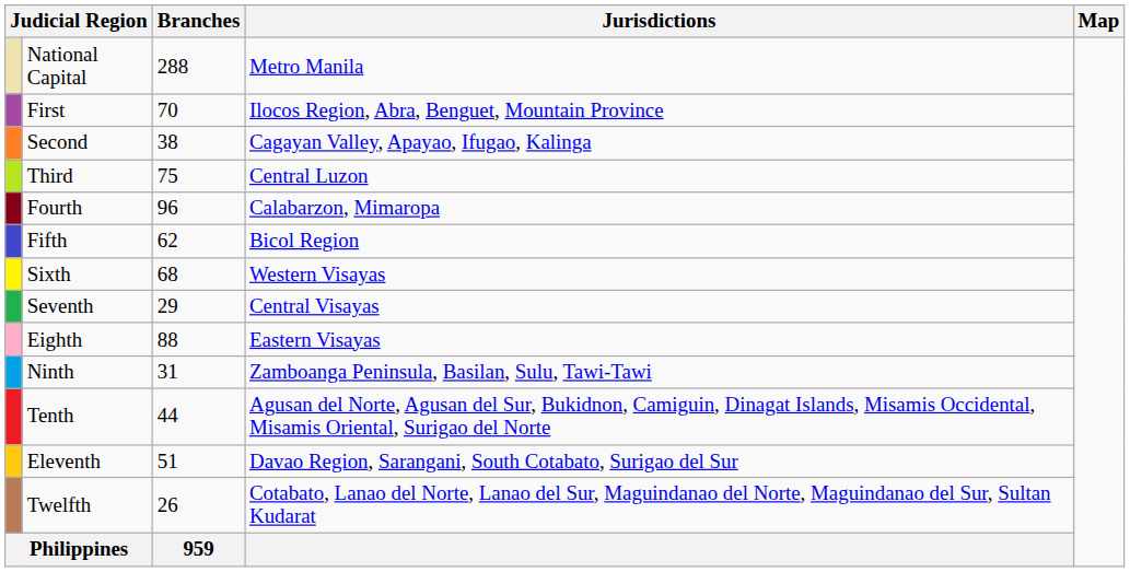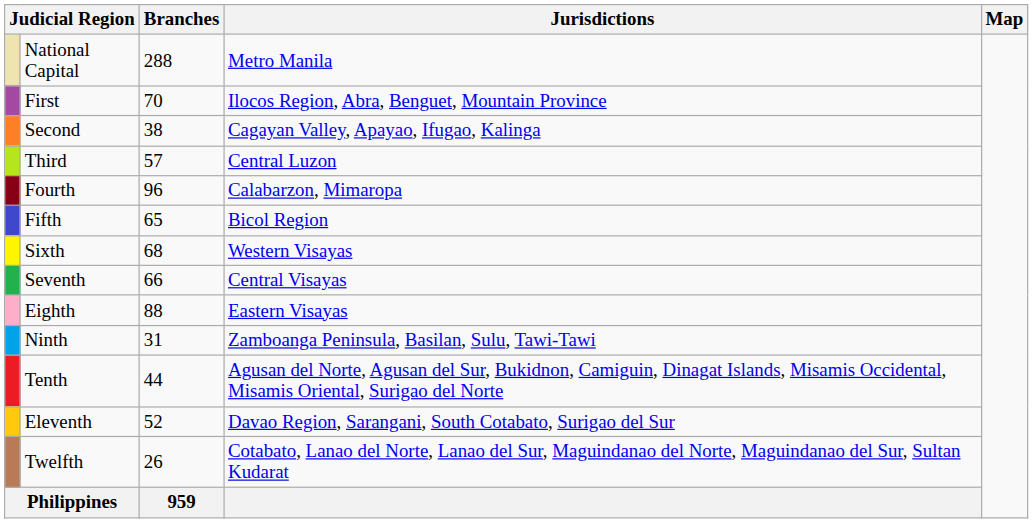 <table class=wikitable>
 <tr>
 <th colspan=2>Judicial Region</th>
 <th>Branches</th>
 <th>Jurisdictions</th>
 <th>Map</th>
 </tr>
 <tr>
 <td width=6px bgcolor=#EFE4B0></td>
 <td>National Capital</td>
 <td>288</td>
 <td><a href='#'>Metro Manila</a></td>
 <td rowspan=14></td>
 </tr>
 <tr>
 <td bgcolor=#A349A4></td>
 <td>First</td>
 <td>70</td>
 <td><a href='#'>Ilocos Region</a>, <a href='#'>Abra</a>, <a href='#'>Benguet</a>, <a href='#'>Mountain Province</a></td>
 </tr>
 <tr>
 <td bgcolor=#FF7F27></td>
 <td>Second</td>
 <td>38</td>
 <td><a href='#'>Cagayan Valley</a>, <a href='#'>Apayao</a>, <a href='#'>Ifugao</a>, <a href='#'>Kalinga</a></td>
 </tr>
 <tr>
 <td bgcolor=#B5E61D></td>
 <td>Third</td>
-<td>75</td>
+<td>57</td>
 <td><a href='#'>Central Luzon</a></td>
 </tr>
 <tr>
 <td bgcolor=#880015></td>
 <td>Fourth</td>
 <td>96</td>
 <td><a href='#'>Calabarzon</a>, <a href='#'>Mimaropa</a></td>
 </tr>
 <tr>
 <td bgcolor=#3F48CC></td>
 <td>Fifth</td>
-<td>62</td>
+<td>65</td>
 <td><a href='#'>Bicol Region</a></td>
 </tr>
 <tr>
 <td bgcolor=#FFF500></td>
 <td>Sixth</td>
 <td>68</td>
 <td><a href='#'>Western Visayas</a></td>
 </tr>
 <tr>
 <td bgcolor=#22B14C></td>
 <td>Seventh</td>
-<td>29</td>
+<td>66</td>
 <td><a href='#'>Central Visayas</a></td>
 </tr>
 <tr>
 <td bgcolor=#FFAEC9></td>
 <td>Eighth</td>
 <td>88</td>
 <td><a href='#'>Eastern Visayas</a></td>
 </tr>
 <tr>
 <td bgcolor=#00A2E8></td>
 <td>Ninth</td>
 <td>31</td>
 <td><a href='#'>Zamboanga Peninsula</a>, <a href='#'>Basilan</a>, <a href='#'>Sulu</a>, <a href='#'>Tawi-Tawi</a></td>
 </tr>
 <tr>
 <td bgcolor=#ED1C24></td>
 <td>Tenth</td>
 <td>44</td>
 <td><a href='#'>Agusan del Norte</a>, <a href='#'>Agusan del Sur</a>, <a href='#'>Bukidnon</a>, <a href='#'>Camiguin</a>, <a href='#'>Dinagat Islands</a>, <a href='#'>Misamis Occidental</a>, <a href='#'>Misamis Oriental</a>, <a href='#'>Surigao del Norte</a></td>
 </tr>
 <tr>
 <td bgcolor=#FFC90E></td>
 <td>Eleventh</td>
-<td>51</td>
+<td>52</td>
 <td><a href='#'>Davao Region</a>, <a href='#'>Sarangani</a>, <a href='#'>South Cotabato</a>, <a href='#'>Surigao del Sur</a></td>
 </tr>
 <tr>
 <td bgcolor=#B97A57></td>
 <td>Twelfth</td>
 <td>26</td>
 <td><a href='#'>Cotabato</a>, <a href='#'>Lanao del Norte</a>, <a href='#'>Lanao del Sur</a>, <a href='#'>Maguindanao del Norte</a>, <a href='#'>Maguindanao del Sur</a>, <a href='#'>Sultan Kudarat</a></td>
 </tr>
 <tr>
 <th colspan=2>Philippines</th>
 <th>959</th>
 <th></th>
 </tr>
 </table>
